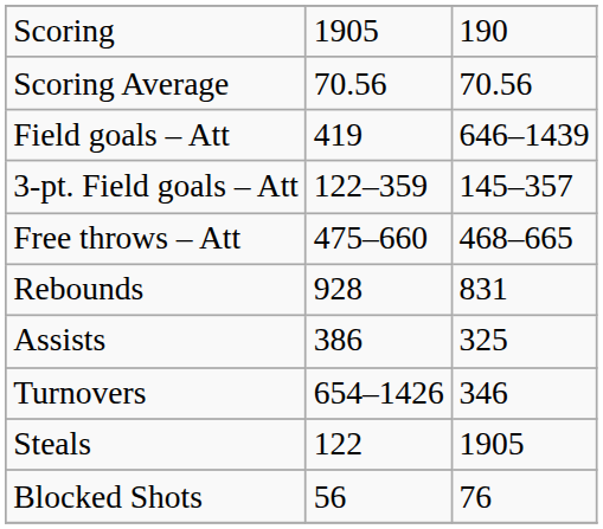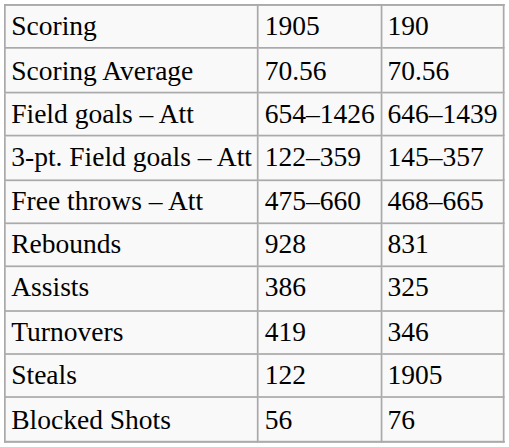 <table class="wikitable">
 <tr>
 </tr>
 <tr>
 <td>Scoring</td>
 <td>1905</td>
 <td>190</td>
 </tr>
 <tr>
 <td>Scoring Average</td>
 <td>70.56</td>
 <td>70.56</td>
 </tr>
 <tr>
 <td>Field goals – Att</td>
-<td>419</td>
+<td>654–1426</td>
 <td>646–1439</td>
 </tr>
 <tr>
 <td>3-pt. Field goals – Att</td>
 <td>122–359</td>
 <td>145–357</td>
 </tr>
 <tr>
 <td>Free throws – Att</td>
 <td>475–660</td>
 <td>468–665</td>
 </tr>
 <tr>
 <td>Rebounds</td>
 <td>928</td>
 <td>831</td>
 </tr>
 <tr>
 <td>Assists</td>
 <td>386</td>
 <td>325</td>
 </tr>
 <tr>
 <td>Turnovers</td>
-<td>654–1426</td>
+<td>419</td>
 <td>346</td>
 </tr>
 <tr>
 <td>Steals</td>
 <td>122</td>
 <td>1905</td>
 </tr>
 <tr>
 <td>Blocked Shots</td>
 <td>56</td>
 <td>76</td>
 </tr>
 <tr>
 </tr>
 </table>
